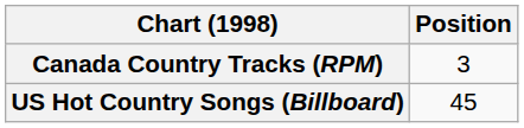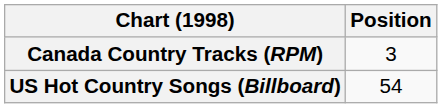 <table class="wikitable plainrowheaders" style="text-align:center">
 <tr>
 <th scope="col">Chart (1998)</th>
 <th scope="col">Position</th>
 </tr>
 <tr>
 <th scope="row">Canada Country Tracks (<em>RPM</em>)</th>
 <td>3</td>
 </tr>
 <tr>
 <th scope="row">US Hot Country Songs (<em>Billboard</em>)</th>
-<td>45</td>
+<td>54</td>
 </tr>
 </table>
